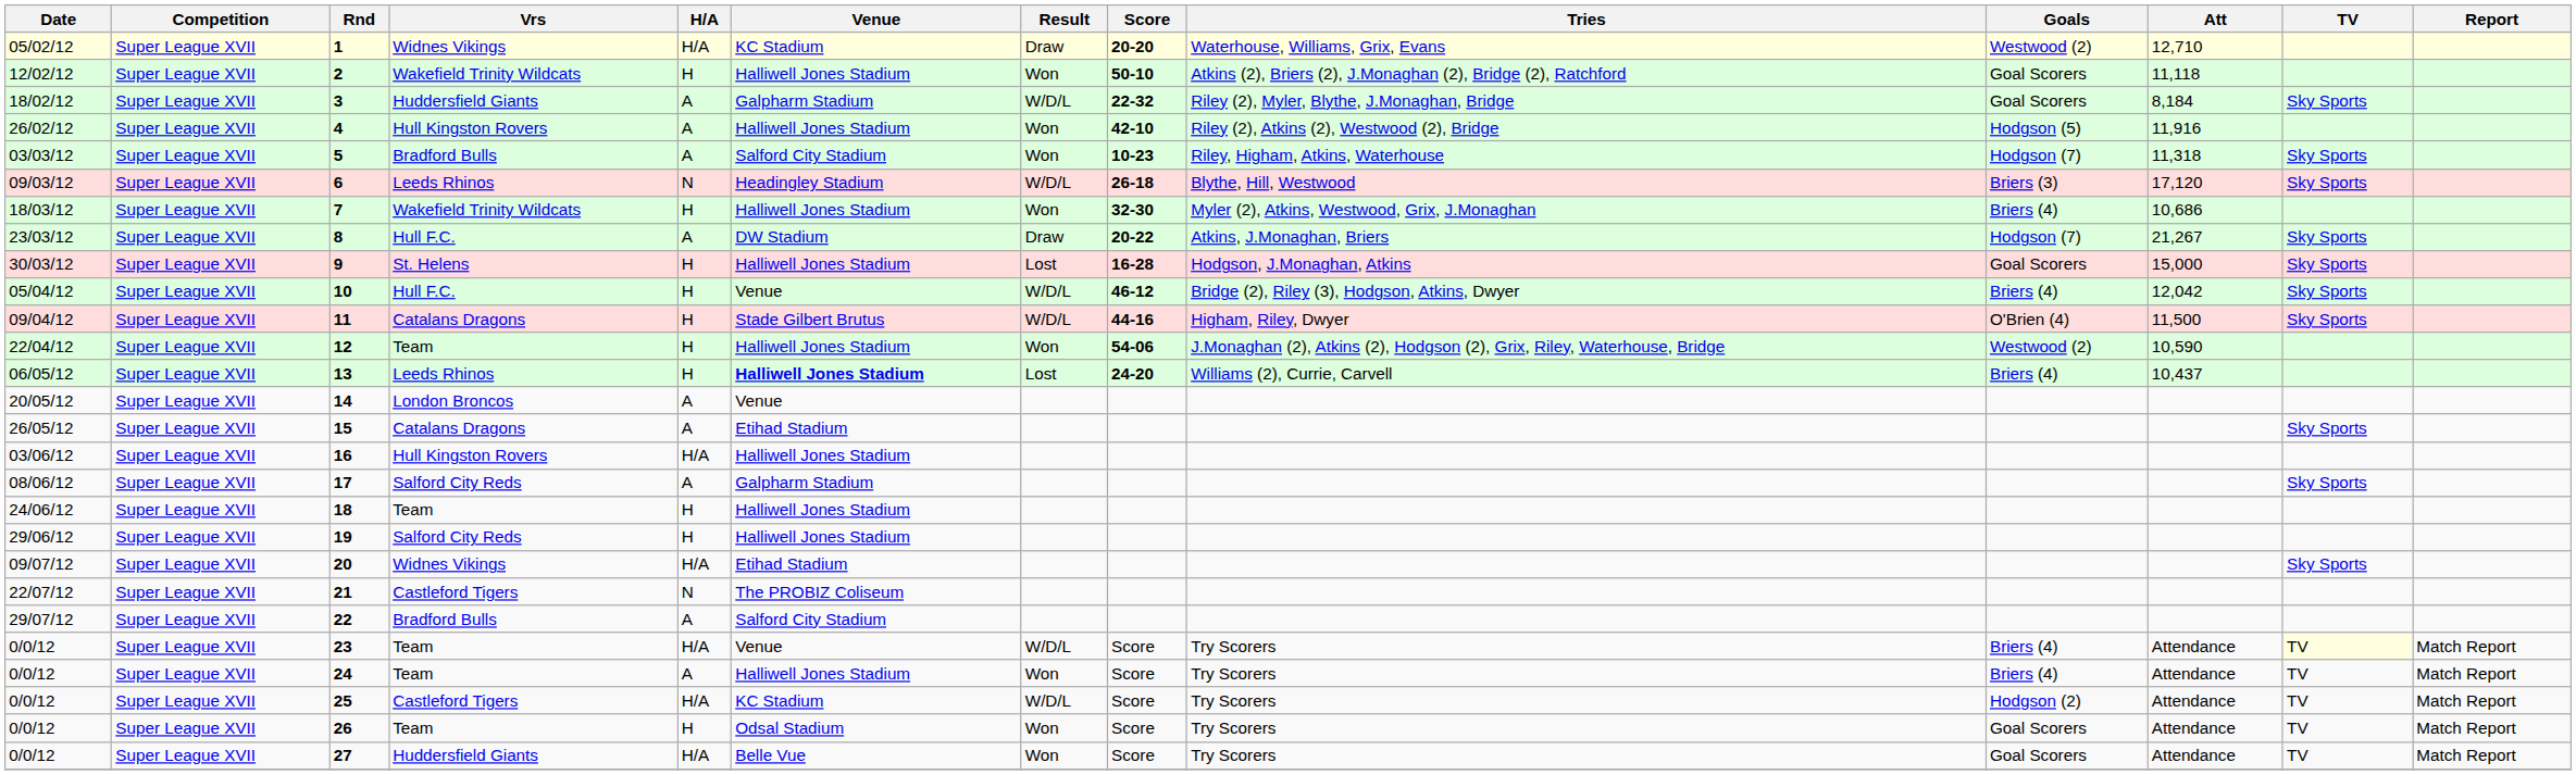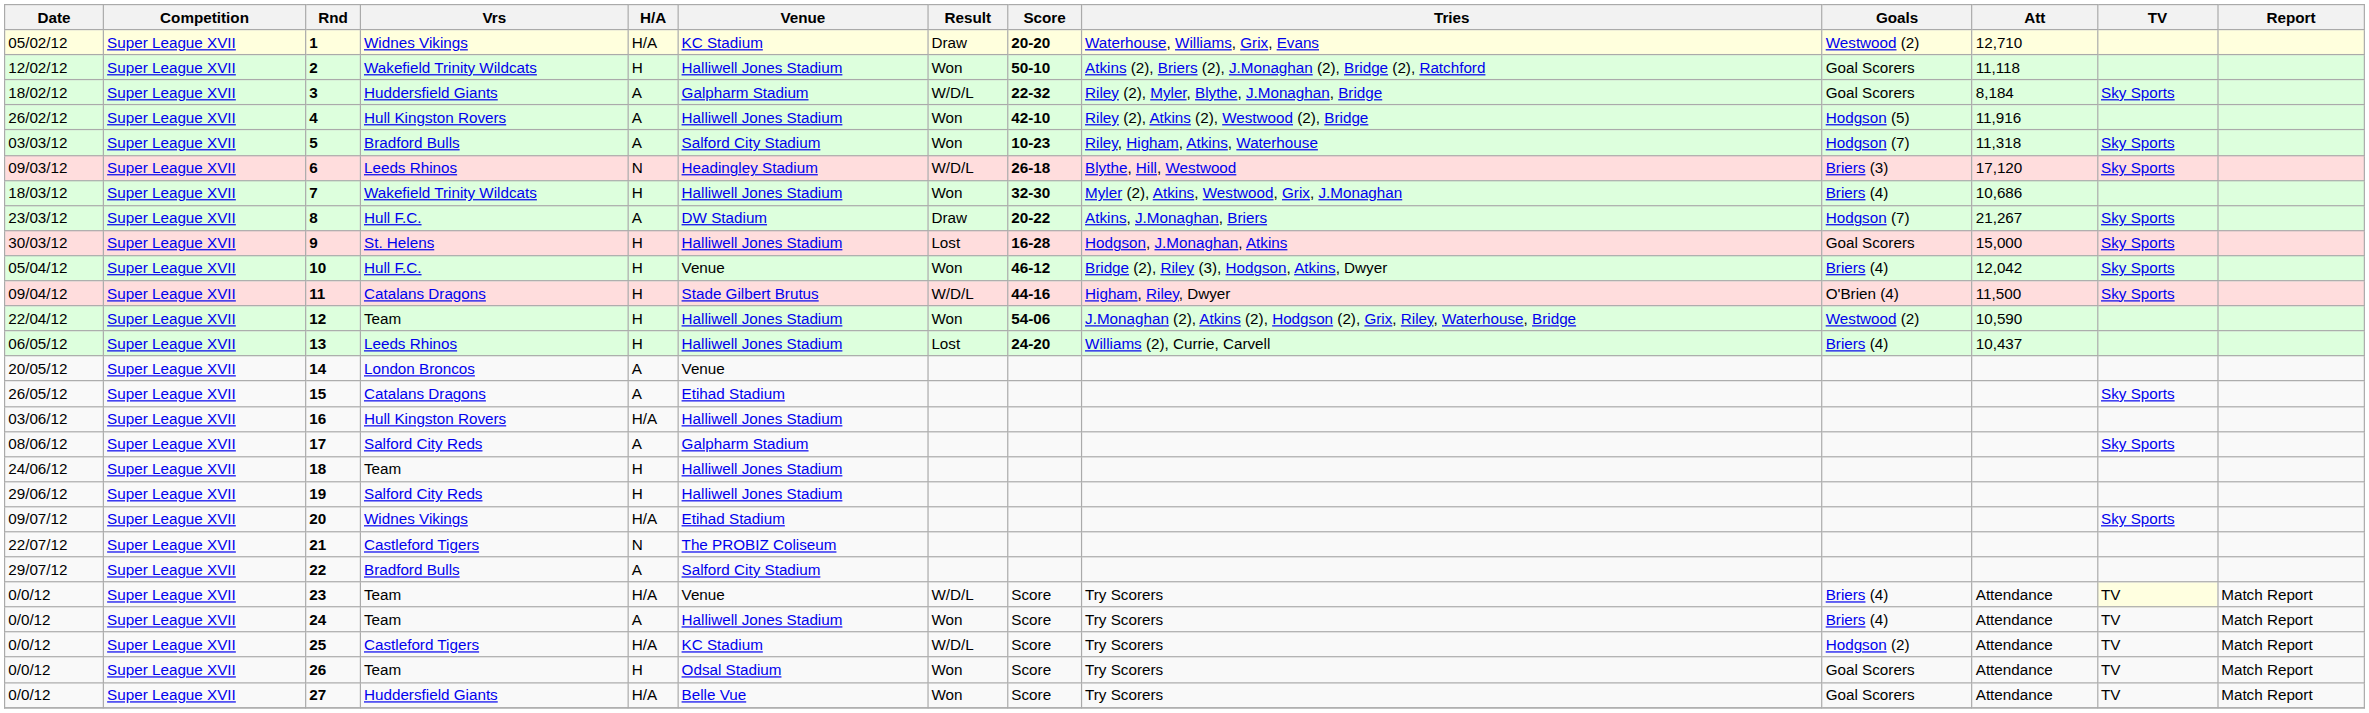 <table class="wikitable" style="font-size:80%;" width="100%">
 <tr>
 <th>Date</th>
 <th>Competition</th>
 <th>Rnd</th>
 <th>Vrs</th>
 <th>H/A</th>
 <th>Venue</th>
 <th>Result</th>
 <th>Score</th>
 <th>Tries</th>
 <th>Goals</th>
 <th>Att</th>
 <th>TV</th>
 <th>Report</th>
 </tr>
 <tr style="background:#ffffdd;" width=20 | >
 <td>05/02/12</td>
 <td><a href='#'>Super League XVII</a></td>
 <td><strong>1</strong></td>
 <td> <a href='#'>Widnes Vikings</a></td>
 <td>H/A</td>
 <td><a href='#'>KC Stadium</a></td>
 <td>Draw</td>
 <td><strong>20-20</strong></td>
 <td><a href='#'>Waterhouse</a>, <a href='#'>Williams</a>, <a href='#'>Grix</a>, <a href='#'>Evans</a></td>
 <td><a href='#'>Westwood</a> (2)</td>
 <td>12,710</td>
 <td></td>
 <td></td>
 </tr>
 <tr style="background:#ddffdd;" width=20 | >
 <td>12/02/12</td>
 <td><a href='#'>Super League XVII</a></td>
 <td><strong>2</strong></td>
 <td> <a href='#'>Wakefield Trinity Wildcats</a></td>
 <td>H</td>
 <td><a href='#'>Halliwell Jones Stadium</a></td>
 <td>Won</td>
 <td><strong>50-10</strong></td>
 <td><a href='#'>Atkins</a> (2), <a href='#'>Briers</a> (2), <a href='#'>J.Monaghan</a> (2), <a href='#'>Bridge</a> (2), <a href='#'>Ratchford</a></td>
 <td>Goal Scorers</td>
 <td>11,118</td>
 <td></td>
 <td></td>
 </tr>
 <tr style="background:#ddffdd;" width=20 | >
 <td>18/02/12</td>
 <td><a href='#'>Super League XVII</a></td>
 <td><strong>3</strong></td>
 <td> <a href='#'>Huddersfield Giants</a></td>
 <td>A</td>
 <td><a href='#'>Galpharm Stadium</a></td>
 <td>W/D/L</td>
 <td><strong>22-32</strong></td>
 <td><a href='#'>Riley</a> (2), <a href='#'>Myler</a>, <a href='#'>Blythe</a>, <a href='#'>J.Monaghan</a>, <a href='#'>Bridge</a></td>
 <td>Goal Scorers</td>
 <td>8,184</td>
 <td><a href='#'>Sky Sports</a></td>
 <td></td>
 </tr>
 <tr style="background:#ddffdd;" width=20 | >
 <td>26/02/12</td>
 <td><a href='#'>Super League XVII</a></td>
 <td><strong>4</strong></td>
 <td> <a href='#'>Hull Kingston Rovers</a></td>
 <td>A</td>
 <td><a href='#'>Halliwell Jones Stadium</a></td>
 <td>Won</td>
 <td><strong>42-10</strong></td>
 <td><a href='#'>Riley</a> (2), <a href='#'>Atkins</a> (2), <a href='#'>Westwood</a> (2), <a href='#'>Bridge</a></td>
 <td><a href='#'>Hodgson</a> (5)</td>
 <td>11,916</td>
 <td></td>
 <td></td>
 </tr>
 <tr style="background:#ddffdd;" width=20 | >
 <td>03/03/12</td>
 <td><a href='#'>Super League XVII</a></td>
 <td><strong>5</strong></td>
 <td> <a href='#'>Bradford Bulls</a></td>
 <td>A</td>
 <td><a href='#'>Salford City Stadium</a></td>
 <td>Won</td>
 <td><strong>10-23</strong></td>
 <td><a href='#'>Riley</a>, <a href='#'>Higham</a>, <a href='#'>Atkins</a>, <a href='#'>Waterhouse</a></td>
 <td><a href='#'>Hodgson</a> (7)</td>
 <td>11,318</td>
 <td><a href='#'>Sky Sports</a></td>
 <td></td>
 </tr>
 <tr style="background:#ffdddd;" width=20 | >
 <td>09/03/12</td>
 <td><a href='#'>Super League XVII</a></td>
 <td><strong>6</strong></td>
 <td> <a href='#'>Leeds Rhinos</a></td>
 <td>N</td>
 <td><a href='#'>Headingley Stadium</a></td>
 <td>W/D/L</td>
 <td><strong>26-18</strong></td>
 <td><a href='#'>Blythe</a>, <a href='#'>Hill</a>, <a href='#'>Westwood</a></td>
 <td><a href='#'>Briers</a> (3)</td>
 <td>17,120</td>
 <td><a href='#'>Sky Sports</a></td>
 <td></td>
 </tr>
 <tr style="background:#ddffdd;" width=20 | >
 <td>18/03/12</td>
 <td><a href='#'>Super League XVII</a></td>
 <td><strong>7</strong></td>
 <td> <a href='#'>Wakefield Trinity Wildcats</a></td>
 <td>H</td>
 <td><a href='#'>Halliwell Jones Stadium</a></td>
 <td>Won</td>
 <td><strong>32-30</strong></td>
 <td><a href='#'>Myler</a> (2), <a href='#'>Atkins</a>, <a href='#'>Westwood</a>, <a href='#'>Grix</a>, <a href='#'>J.Monaghan</a></td>
 <td><a href='#'>Briers</a> (4)</td>
 <td>10,686</td>
 <td></td>
 <td></td>
 </tr>
 <tr style="background:#ddffdd;" width=20 | >
 <td>23/03/12</td>
 <td><a href='#'>Super League XVII</a></td>
 <td><strong>8</strong></td>
 <td> <a href='#'>Hull F.C.</a></td>
 <td>A</td>
 <td><a href='#'>DW Stadium</a></td>
 <td>Draw</td>
 <td><strong>20-22</strong></td>
 <td><a href='#'>Atkins</a>, <a href='#'>J.Monaghan</a>, <a href='#'>Briers</a></td>
 <td><a href='#'>Hodgson</a> (7)</td>
 <td>21,267</td>
 <td><a href='#'>Sky Sports</a></td>
 <td></td>
 </tr>
 <tr style="background:#ffdddd;" width=20 | >
 <td>30/03/12</td>
 <td><a href='#'>Super League XVII</a></td>
 <td><strong>9</strong></td>
 <td> <a href='#'>St. Helens</a></td>
 <td>H</td>
 <td><a href='#'>Halliwell Jones Stadium</a></td>
 <td>Lost</td>
 <td><strong>16-28</strong></td>
 <td><a href='#'>Hodgson</a>, <a href='#'>J.Monaghan</a>, <a href='#'>Atkins</a></td>
 <td>Goal Scorers</td>
 <td>15,000</td>
 <td><a href='#'>Sky Sports</a></td>
 <td></td>
 </tr>
 <tr style="background:#ddffdd;" width=20 | >
 <td>05/04/12</td>
 <td><a href='#'>Super League XVII</a></td>
 <td><strong>10</strong></td>
 <td> <a href='#'>Hull F.C.</a></td>
 <td>H</td>
 <td>Venue</td>
-<td>W/D/L</td>
+<td>Won</td>
 <td><strong>46-12</strong></td>
 <td><a href='#'>Bridge</a> (2), <a href='#'>Riley</a> (3), <a href='#'>Hodgson</a>, <a href='#'>Atkins</a>, Dwyer</td>
 <td><a href='#'>Briers</a> (4)</td>
 <td>12,042</td>
 <td><a href='#'>Sky Sports</a></td>
 <td></td>
 </tr>
 <tr style="background:#ffdddd;" width=20 | >
 <td>09/04/12</td>
 <td><a href='#'>Super League XVII</a></td>
 <td><strong>11</strong></td>
 <td> <a href='#'>Catalans Dragons</a></td>
 <td>H</td>
 <td><a href='#'>Stade Gilbert Brutus</a></td>
 <td>W/D/L</td>
 <td><strong>44-16</strong></td>
 <td><a href='#'>Higham</a>, <a href='#'>Riley</a>, Dwyer</td>
 <td>O'Brien (4)</td>
 <td>11,500</td>
 <td><a href='#'>Sky Sports</a></td>
 <td></td>
 </tr>
 <tr style="background:#ddffdd;" width=20 | >
 <td>22/04/12</td>
 <td><a href='#'>Super League XVII</a></td>
 <td><strong>12</strong></td>
 <td>Team</td>
 <td>H</td>
 <td><a href='#'>Halliwell Jones Stadium</a></td>
 <td>Won</td>
 <td><strong>54-06</strong></td>
 <td><a href='#'>J.Monaghan</a> (2), <a href='#'>Atkins</a> (2), <a href='#'>Hodgson</a> (2), <a href='#'>Grix</a>, <a href='#'>Riley</a>, <a href='#'>Waterhouse</a>, <a href='#'>Bridge</a></td>
 <td><a href='#'>Westwood</a> (2)</td>
 <td>10,590</td>
 <td></td>
 <td></td>
 </tr>
 <tr style="background:#ddffdd;" width=20 | >
 <td>06/05/12</td>
 <td><a href='#'>Super League XVII</a></td>
 <td><strong>13</strong></td>
 <td> <a href='#'>Leeds Rhinos</a></td>
 <td>H</td>
-<td><strong><a href='#'>Halliwell Jones Stadium</a></strong></td>
+<td><a href='#'>Halliwell Jones Stadium</a></td>
 <td>Lost</td>
 <td><strong>24-20</strong></td>
 <td><a href='#'>Williams</a> (2), Currie, Carvell</td>
 <td><a href='#'>Briers</a> (4)</td>
 <td>10,437</td>
 <td></td>
 <td></td>
 </tr>
 <tr>
 <td>20/05/12</td>
 <td><a href='#'>Super League XVII</a></td>
 <td><strong>14</strong></td>
 <td> <a href='#'>London Broncos</a></td>
 <td>A</td>
 <td>Venue</td>
 <td></td>
 <td></td>
 <td></td>
 <td></td>
 <td></td>
 <td></td>
 <td></td>
 </tr>
 <tr>
 <td>26/05/12</td>
 <td><a href='#'>Super League XVII</a></td>
 <td><strong>15</strong></td>
 <td> <a href='#'>Catalans Dragons</a></td>
 <td>A</td>
 <td><a href='#'>Etihad Stadium</a></td>
 <td></td>
 <td></td>
 <td></td>
 <td></td>
 <td></td>
 <td><a href='#'>Sky Sports</a></td>
 <td></td>
 </tr>
 <tr>
 <td>03/06/12</td>
 <td><a href='#'>Super League XVII</a></td>
 <td><strong>16</strong></td>
 <td> <a href='#'>Hull Kingston Rovers</a></td>
 <td>H/A</td>
 <td><a href='#'>Halliwell Jones Stadium</a></td>
 <td></td>
 <td></td>
 <td></td>
 <td></td>
 <td></td>
 <td></td>
 <td></td>
 </tr>
 <tr>
 <td>08/06/12</td>
 <td><a href='#'>Super League XVII</a></td>
 <td><strong>17</strong></td>
 <td> <a href='#'>Salford City Reds</a></td>
 <td>A</td>
 <td><a href='#'>Galpharm Stadium</a></td>
 <td></td>
 <td></td>
 <td></td>
 <td></td>
 <td></td>
 <td><a href='#'>Sky Sports</a></td>
 <td></td>
 </tr>
 <tr>
 <td>24/06/12</td>
 <td><a href='#'>Super League XVII</a></td>
 <td><strong>18</strong></td>
 <td>Team</td>
 <td>H</td>
 <td><a href='#'>Halliwell Jones Stadium</a></td>
 <td></td>
 <td></td>
 <td></td>
 <td></td>
 <td></td>
 <td></td>
 <td></td>
 </tr>
 <tr>
 <td>29/06/12</td>
 <td><a href='#'>Super League XVII</a></td>
 <td><strong>19</strong></td>
 <td> <a href='#'>Salford City Reds</a></td>
 <td>H</td>
 <td><a href='#'>Halliwell Jones Stadium</a></td>
 <td></td>
 <td></td>
 <td></td>
 <td></td>
 <td></td>
 <td></td>
 <td></td>
 </tr>
 <tr>
 <td>09/07/12</td>
 <td><a href='#'>Super League XVII</a></td>
 <td><strong>20</strong></td>
 <td> <a href='#'>Widnes Vikings</a></td>
 <td>H/A</td>
 <td><a href='#'>Etihad Stadium</a></td>
 <td></td>
 <td></td>
 <td></td>
 <td></td>
 <td></td>
 <td><a href='#'>Sky Sports</a></td>
 <td></td>
 </tr>
 <tr>
 <td>22/07/12</td>
 <td><a href='#'>Super League XVII</a></td>
 <td><strong>21</strong></td>
 <td> <a href='#'>Castleford Tigers</a></td>
 <td>N</td>
 <td><a href='#'>The PROBIZ Coliseum</a></td>
 <td></td>
 <td></td>
 <td></td>
 <td></td>
 <td></td>
 <td></td>
 <td></td>
 </tr>
 <tr>
 <td>29/07/12</td>
 <td><a href='#'>Super League XVII</a></td>
 <td><strong>22</strong></td>
 <td> <a href='#'>Bradford Bulls</a></td>
 <td>A</td>
 <td><a href='#'>Salford City Stadium</a></td>
 <td></td>
 <td></td>
 <td></td>
 <td></td>
 <td></td>
 <td></td>
 <td></td>
 </tr>
 <tr>
 <td>0/0/12</td>
 <td><a href='#'>Super League XVII</a></td>
 <td><strong>23</strong></td>
 <td>Team</td>
 <td>H/A</td>
 <td>Venue</td>
 <td>W/D/L</td>
 <td>Score</td>
 <td>Try Scorers</td>
 <td><a href='#'>Briers</a> (4)</td>
 <td>Attendance</td>
 <td style="background: lightyellow;">TV</td>
 <td>Match Report</td>
 </tr>
 <tr>
 <td>0/0/12</td>
 <td><a href='#'>Super League XVII</a></td>
 <td><strong>24</strong></td>
 <td>Team</td>
 <td>A</td>
 <td><a href='#'>Halliwell Jones Stadium</a></td>
 <td>Won</td>
 <td>Score</td>
 <td>Try Scorers</td>
 <td><a href='#'>Briers</a> (4)</td>
 <td>Attendance</td>
 <td>TV</td>
 <td>Match Report</td>
 </tr>
 <tr>
 <td>0/0/12</td>
 <td><a href='#'>Super League XVII</a></td>
 <td><strong>25</strong></td>
 <td> <a href='#'>Castleford Tigers</a></td>
 <td>H/A</td>
 <td><a href='#'>KC Stadium</a></td>
 <td>W/D/L</td>
 <td>Score</td>
 <td>Try Scorers</td>
 <td><a href='#'>Hodgson</a> (2)</td>
 <td>Attendance</td>
 <td>TV</td>
 <td>Match Report</td>
 </tr>
 <tr>
 <td>0/0/12</td>
 <td><a href='#'>Super League XVII</a></td>
 <td><strong>26</strong></td>
 <td>Team</td>
 <td>H</td>
 <td><a href='#'>Odsal Stadium</a></td>
 <td>Won</td>
 <td>Score</td>
 <td>Try Scorers</td>
 <td>Goal Scorers</td>
 <td>Attendance</td>
 <td>TV</td>
 <td>Match Report</td>
 </tr>
 <tr>
 <td>0/0/12</td>
 <td><a href='#'>Super League XVII</a></td>
 <td><strong>27</strong></td>
 <td> <a href='#'>Huddersfield Giants</a></td>
 <td>H/A</td>
 <td><a href='#'>Belle Vue</a></td>
 <td>Won</td>
 <td>Score</td>
 <td>Try Scorers</td>
 <td>Goal Scorers</td>
 <td>Attendance</td>
 <td>TV</td>
 <td>Match Report</td>
 </tr>
 <tr>
 </tr>
 </table>
